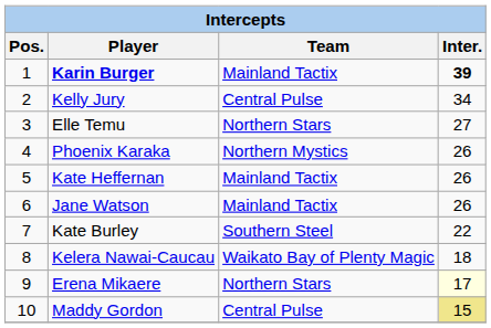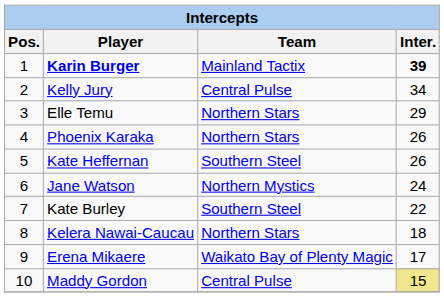 <table class="wikitable"  style="float:left; font-size:90%;">
 <tr>
 <th colspan=4 style=background:#ABCDEF>Intercepts</th>
 </tr>
 <tr>
 <th>Pos.</th>
 <th>Player</th>
 <th>Team</th>
 <th>Inter.</th>
 </tr>
 <tr>
 <td align=center>1</td>
 <td><strong><a href='#'>Karin Burger</a></strong></td>
 <td><a href='#'>Mainland Tactix</a></td>
 <td align=center><strong>39</strong></td>
 </tr>
 <tr>
 <td align=center>2</td>
 <td><a href='#'>Kelly Jury</a></td>
 <td><a href='#'>Central Pulse</a></td>
 <td align=center>34</td>
 </tr>
 <tr>
 <td align=center>3</td>
 <td>Elle Temu</td>
 <td><a href='#'>Northern Stars</a></td>
-<td align=center>27</td>
+<td align=center>29</td>
 </tr>
 <tr>
 <td align=center>4</td>
 <td><a href='#'>Phoenix Karaka</a></td>
-<td><a href='#'>Northern Mystics</a></td>
+<td><a href='#'>Northern Stars</a></td>
 <td align=center>26</td>
 </tr>
 <tr>
 <td align=center>5</td>
 <td><a href='#'>Kate Heffernan</a></td>
-<td><a href='#'>Mainland Tactix</a></td>
+<td><a href='#'>Southern Steel</a></td>
 <td align=center>26</td>
 </tr>
 <tr>
 <td align=center>6</td>
 <td><a href='#'>Jane Watson</a></td>
-<td><a href='#'>Mainland Tactix</a></td>
-<td align=center>26</td>
+<td><a href='#'>Northern Mystics</a></td>
+<td align=center>24</td>
 </tr>
 <tr>
 <td align=center>7</td>
 <td>Kate Burley</td>
 <td><a href='#'>Southern Steel</a></td>
 <td align=center>22</td>
 </tr>
 <tr>
 <td align=center>8</td>
 <td><a href='#'>Kelera Nawai-Caucau</a></td>
-<td><a href='#'>Waikato Bay of Plenty Magic</a></td>
+<td><a href='#'>Northern Stars</a></td>
 <td align=center>18</td>
 </tr>
 <tr>
 <td align=center>9</td>
 <td><a href='#'>Erena Mikaere</a></td>
-<td><a href='#'>Northern Stars</a></td>
-<td align=center style="background: lightyellow;">17</td>
+<td><a href='#'>Waikato Bay of Plenty Magic</a></td>
+<td align=center>17</td>
 </tr>
 <tr>
 <td align=center>10</td>
 <td><a href='#'>Maddy Gordon</a></td>
 <td><a href='#'>Central Pulse</a></td>
 <td align=center style="background: khaki;">15</td>
 </tr>
 <tr>
 </tr>
 </table>
